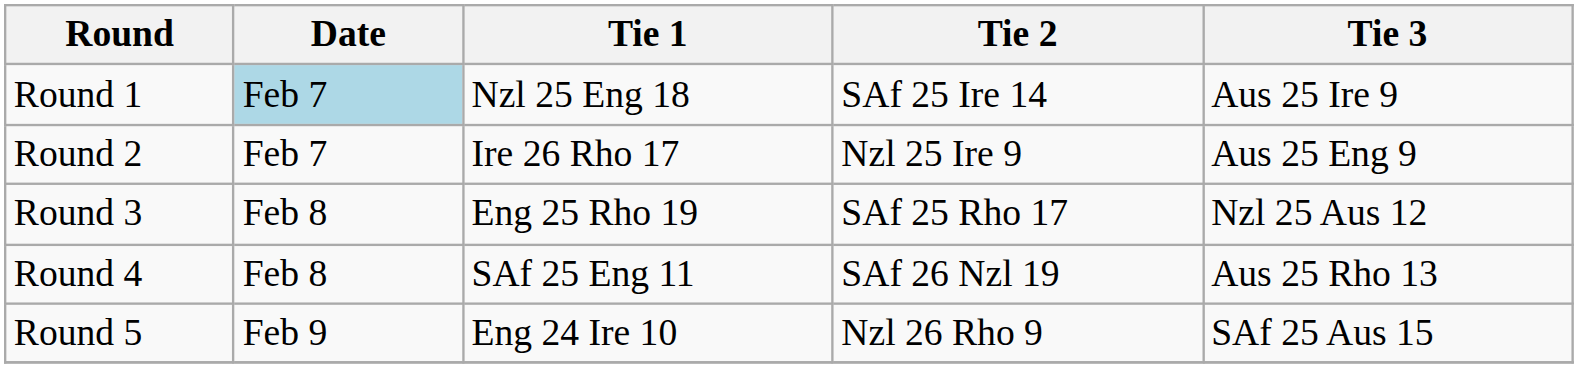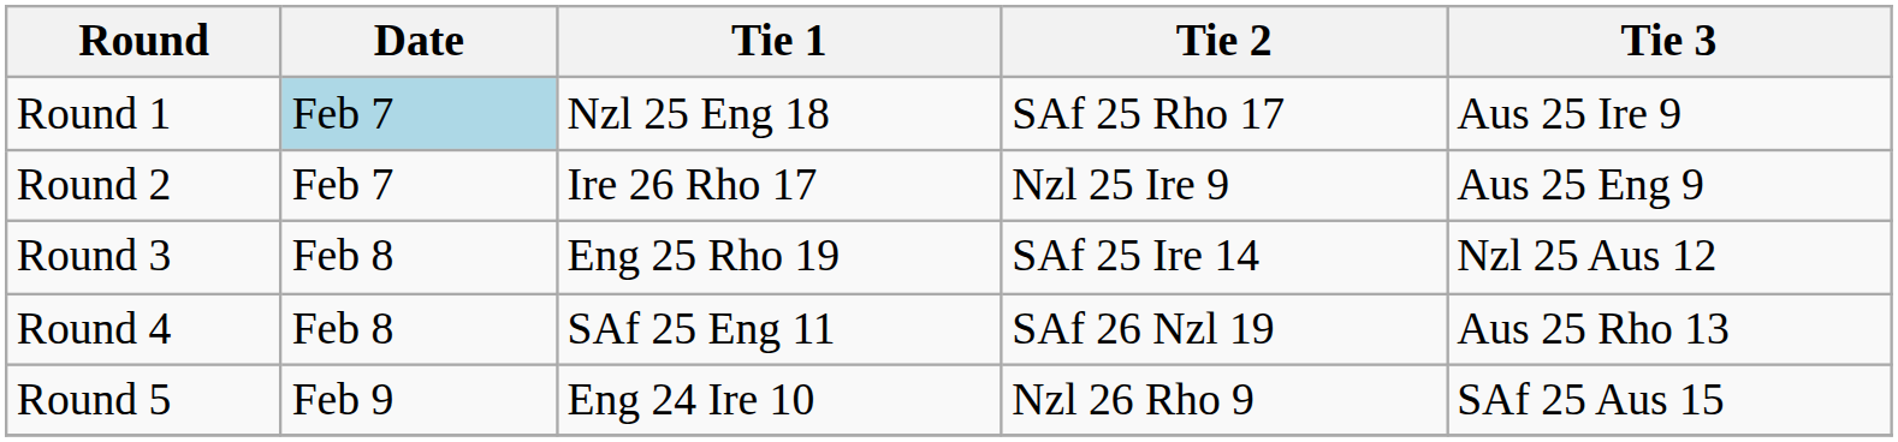 <table class="wikitable" style="font-size: 100%">
 <tr>
 <th width=90>Round</th>
 <th width=90>Date</th>
 <th width=150>Tie 1</th>
 <th width=150>Tie 2</th>
 <th width=150>Tie 3</th>
 </tr>
 <tr>
 <td>Round 1</td>
 <td style="background: lightblue;">Feb 7</td>
 <td>Nzl 25 Eng 18</td>
-<td>SAf 25 Ire 14</td>
+<td>SAf 25 Rho 17</td>
 <td>Aus 25 Ire 9</td>
 </tr>
 <tr>
 <td>Round 2</td>
 <td>Feb 7</td>
 <td>Ire 26 Rho 17</td>
 <td>Nzl 25 Ire 9</td>
 <td>Aus 25 Eng 9</td>
 </tr>
 <tr>
 <td>Round 3</td>
 <td>Feb 8</td>
 <td>Eng 25 Rho 19</td>
-<td>SAf 25 Rho 17</td>
+<td>SAf 25 Ire 14</td>
 <td>Nzl 25 Aus 12</td>
 </tr>
 <tr>
 <td>Round 4</td>
 <td>Feb 8</td>
 <td>SAf 25 Eng 11</td>
 <td>SAf 26 Nzl 19</td>
 <td>Aus 25 Rho 13</td>
 </tr>
 <tr>
 <td>Round 5</td>
 <td>Feb 9</td>
 <td>Eng 24 Ire 10</td>
 <td>Nzl 26 Rho 9</td>
 <td>SAf 25 Aus 15</td>
 </tr>
 <tr>
 </tr>
 </table>
